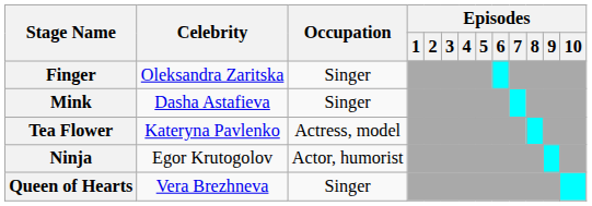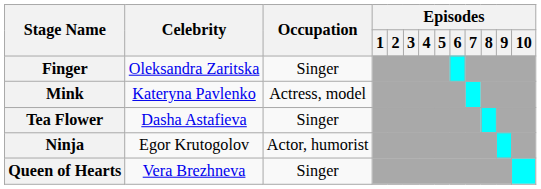 <table class="wikitable" style="text-align:center">
 <tr>
 <th rowspan="2">Stage Name</th>
 <th rowspan="2">Celebrity</th>
 <th rowspan="2">Occupation</th>
 <th colspan="10">Episodes</th>
 </tr>
 <tr>
 <th>1</th>
 <th>2</th>
 <th>3</th>
 <th>4</th>
 <th>5</th>
 <th>6</th>
 <th>7</th>
 <th>8</th>
 <th>9</th>
 <th>10</th>
 </tr>
 <tr>
 <th>Finger</th>
 <td><a href='#'>Oleksandra Zaritska</a></td>
 <td>Singer</td>
 <td colspan="5" style="background-color: darkgrey"></td>
 <td style="background-color: #00ffff"></td>
 <td colspan="4" style="background-color: darkgrey"></td>
 </tr>
 <tr>
 <th>Mink</th>
-<td><a href='#'>Dasha Astafieva</a></td>
-<td>Singer</td>
+<td><a href='#'>Kateryna Pavlenko</a></td>
+<td>Actress, model</td>
 <td colspan="6" style="background-color: darkgrey"></td>
 <td style="background-color: #00ffff"></td>
 <th colspan="3" style="background-color: darkgrey"></th>
 </tr>
 <tr>
 <th>Tea Flower</th>
-<td><a href='#'>Kateryna Pavlenko</a></td>
-<td>Actress, model</td>
+<td><a href='#'>Dasha Astafieva</a></td>
+<td>Singer</td>
 <td colspan="7" style="background-color: darkgrey"></td>
 <td style="background-color: #00ffff"></td>
 <th colspan="2" style="background-color: darkgrey"></th>
 </tr>
 <tr>
 <th>Ninja</th>
 <td>Egor Krutogolov</td>
 <td>Actor, humorist</td>
 <td colspan="8" style="background-color: darkgrey"></td>
 <td style="background-color: #00ffff"></td>
 <th colspan="1" style="background-color: darkgrey"></th>
 </tr>
 <tr>
 <th>Queen of Hearts</th>
 <td><a href='#'>Vera Brezhneva</a></td>
 <td>Singer</td>
 <td colspan="9" style="background-color: darkgrey"></td>
 <td style="background-color: #00ffff"></td>
 </tr>
 </table>
